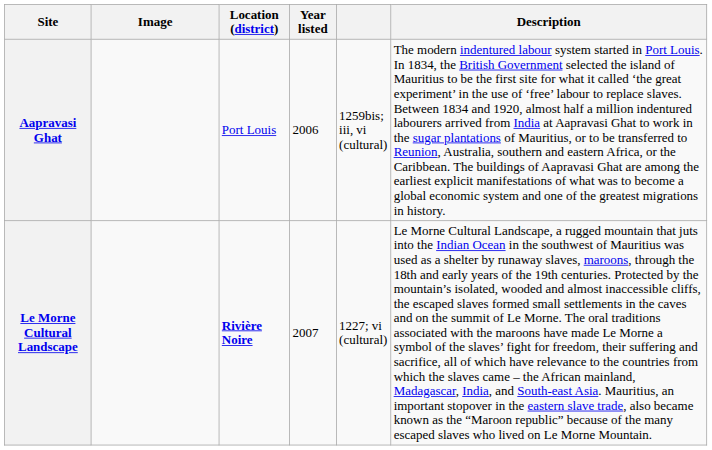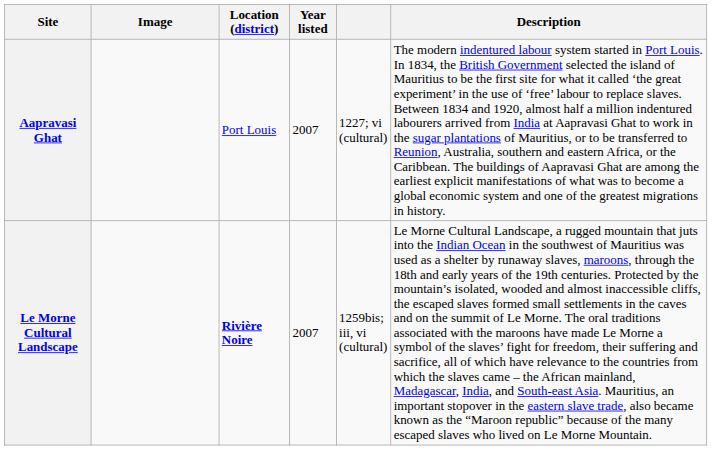 <table class="wikitable sortable">
 <tr>
 <th style="width:100px;" scope="col">Site</th>
 <th class="unsortable"  style="width:150px;" scope="col">Image</th>
 <th style="width:80px;" scope="col">Location (<a href='#'>district</a>)</th>
 <th style="width:50px;" scope="col">Year listed</th>
 <th style="width:60px;" scope="col" data-sort-type="number"></th>
 <th scope="col" class="unsortable">Description</th>
 </tr>
 <tr>
 <th scope="row"><a href='#'>Aapravasi Ghat</a></th>
 <td></td>
 <td><a href='#'>Port Louis</a></td>
-<td>2006</td>
-<td>1259bis; iii, vi (cultural)</td>
+<td>2007</td>
+<td>1227; vi (cultural)</td>
 <td>The modern <a href='#'>indentured labour</a> system started in <a href='#'>Port Louis</a>. In 1834, the <a href='#'>British Government</a> selected the island of Mauritius to be the first site for what it called ‘the great experiment’ in the use of ‘free’ labour to replace slaves. Between 1834 and 1920, almost half a million indentured labourers arrived from <a href='#'>India</a> at Aapravasi Ghat to work in the <a href='#'>sugar plantations</a> of Mauritius, or to be transferred to <a href='#'>Reunion</a>, Australia, southern and eastern Africa, or the Caribbean. The buildings of Aapravasi Ghat are among the earliest explicit manifestations of what was to become a global economic system and one of the greatest migrations in history.</td>
 </tr>
 <tr>
 <th scope="row"><a href='#'>Le Morne Cultural Landscape</a></th>
 <td></td>
 <td><strong><a href='#'>Rivière Noire</a></strong></td>
 <td>2007</td>
-<td>1227; vi (cultural)</td>
+<td>1259bis; iii, vi (cultural)</td>
 <td>Le Morne Cultural Landscape, a rugged mountain that juts into the <a href='#'>Indian Ocean</a> in the southwest of Mauritius was used as a shelter by runaway slaves, <a href='#'>maroons</a>, through the 18th and early years of the 19th centuries. Protected by the mountain’s isolated, wooded and almost inaccessible cliffs, the escaped slaves formed small settlements in the caves and on the summit of Le Morne. The oral traditions associated with the maroons have made Le Morne a symbol of the slaves’ fight for freedom, their suffering and sacrifice, all of which have relevance to the countries from which the slaves came – the African mainland, <a href='#'>Madagascar</a>, <a href='#'>India</a>, and <a href='#'>South-east Asia</a>. Mauritius, an important stopover in the <a href='#'>eastern slave trade</a>, also became known as the “Maroon republic” because of the many escaped slaves who lived on Le Morne Mountain.</td>
 </tr>
 </table>
